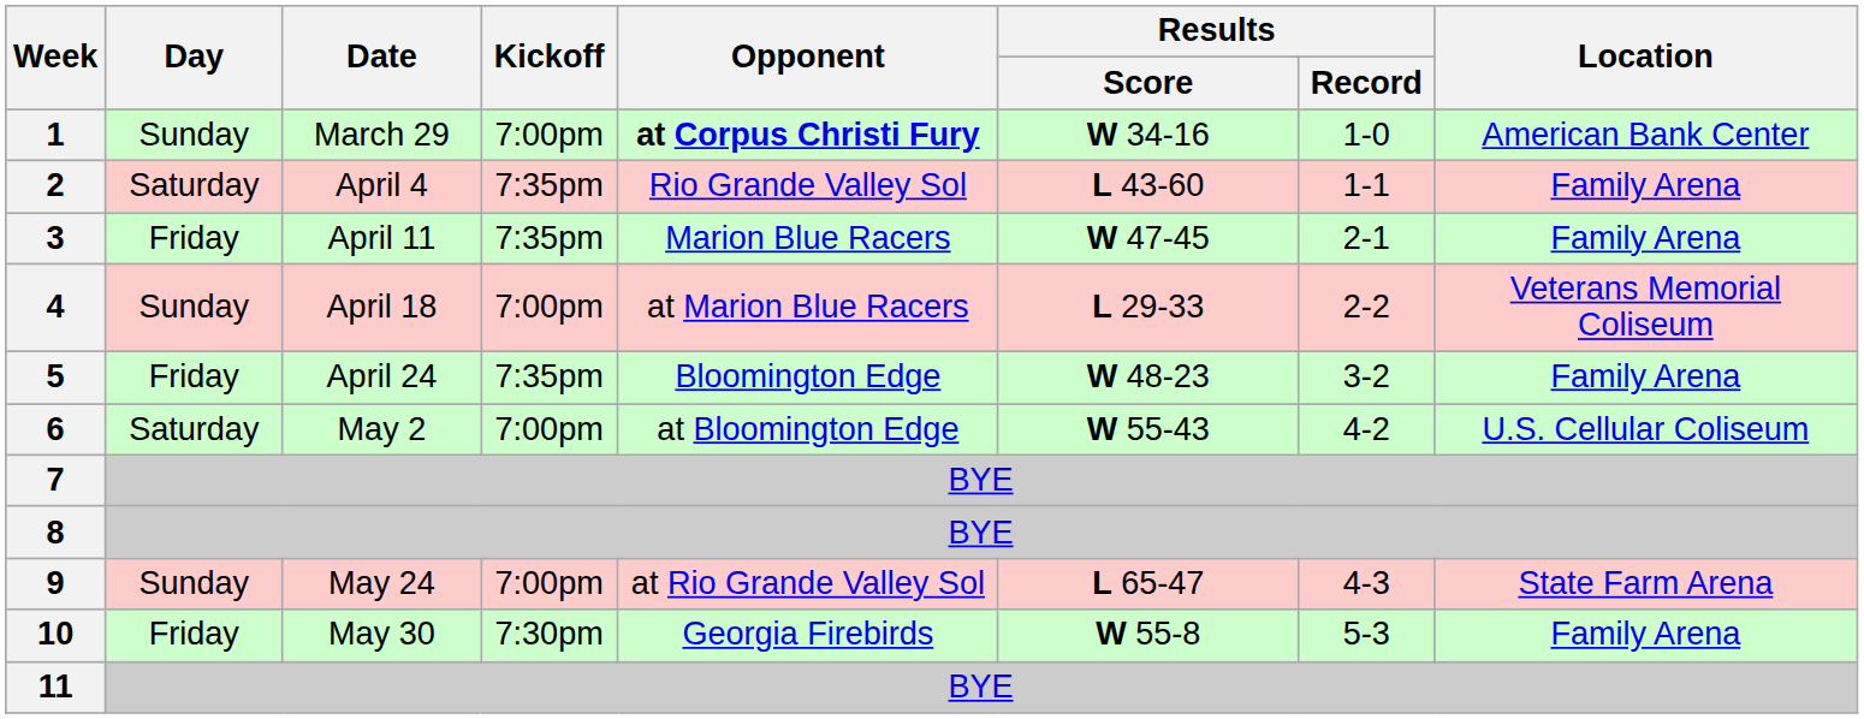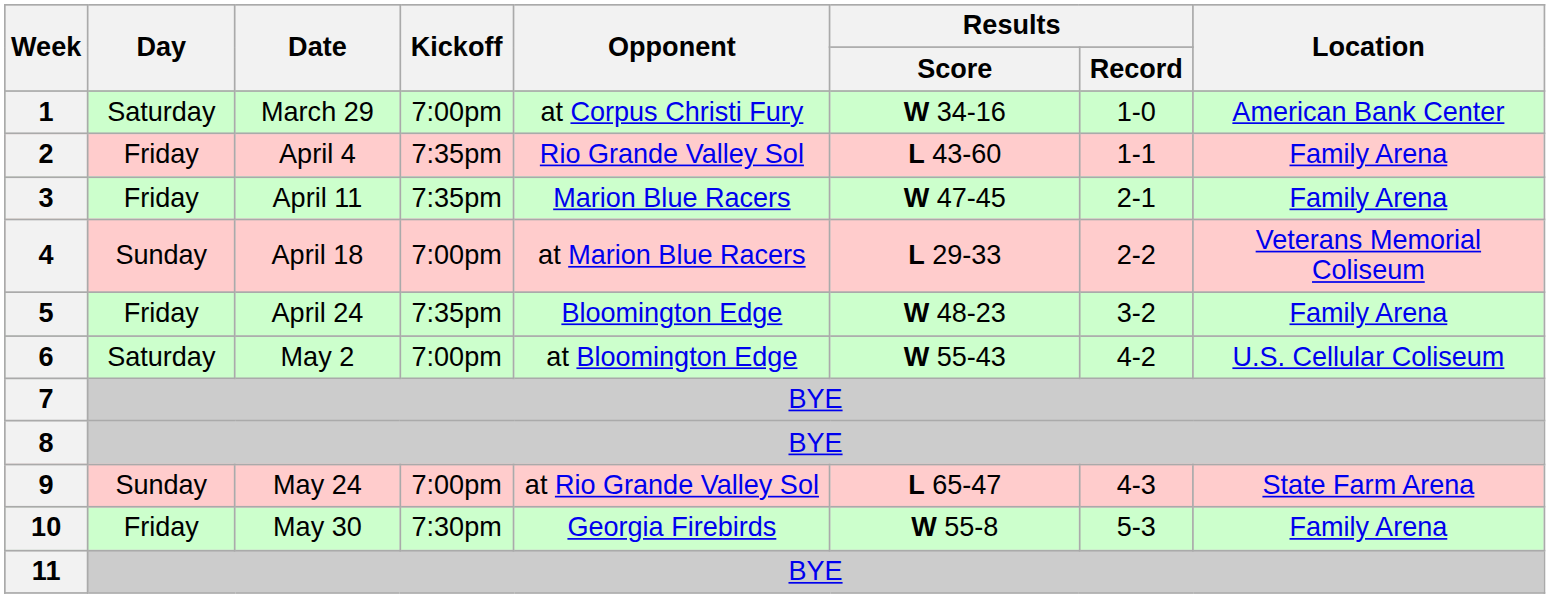 <table class="wikitable">
 <tr>
 <th rowspan="2" width="40">Week</th>
 <th rowspan="2" width="80">Day</th>
 <th rowspan="2" width="90">Date</th>
 <th rowspan="2" width="60">Kickoff</th>
 <th rowspan="2" width="180">Opponent</th>
 <th colspan="2" width="200">Results</th>
 <th rowspan="2" width="200">Location</th>
 </tr>
 <tr>
 <th width="140">Score</th>
 <th width="60">Record</th>
 </tr>
 <tr align="center" bgcolor="#CCFFCC">
 <th>1</th>
-<td>Sunday</td>
+<td>Saturday</td>
 <td>March 29</td>
 <td>7:00pm</td>
-<td><strong>at <a href='#'>Corpus Christi Fury</a></strong></td>
+<td>at <a href='#'>Corpus Christi Fury</a></td>
 <td><strong>W</strong> 34-16</td>
 <td>1-0</td>
 <td><a href='#'>American Bank Center</a></td>
 </tr>
 <tr align="center" bgcolor="#FFCCCC">
 <th>2</th>
-<td>Saturday</td>
+<td>Friday</td>
 <td>April 4</td>
 <td>7:35pm</td>
 <td><a href='#'>Rio Grande Valley Sol</a></td>
 <td><strong>L</strong> 43-60</td>
 <td>1-1</td>
 <td><a href='#'>Family Arena</a></td>
 </tr>
 <tr align="center" bgcolor="#CCFFCC">
 <th>3</th>
 <td>Friday</td>
 <td>April 11</td>
 <td>7:35pm</td>
 <td><a href='#'>Marion Blue Racers</a></td>
 <td><strong>W</strong> 47-45</td>
 <td>2-1</td>
 <td><a href='#'>Family Arena</a></td>
 </tr>
 <tr align="center" bgcolor="#FFCCCC">
 <th>4</th>
 <td>Sunday</td>
 <td>April 18</td>
 <td>7:00pm</td>
 <td>at <a href='#'>Marion Blue Racers</a></td>
 <td><strong>L</strong> 29-33</td>
 <td>2-2</td>
 <td><a href='#'>Veterans Memorial Coliseum</a></td>
 </tr>
 <tr align="center" bgcolor="#CCFFCC">
 <th>5</th>
 <td>Friday</td>
 <td>April 24</td>
 <td>7:35pm</td>
 <td><a href='#'>Bloomington Edge</a></td>
 <td><strong>W</strong> 48-23</td>
 <td>3-2</td>
 <td><a href='#'>Family Arena</a></td>
 </tr>
 <tr align="center" bgcolor="#CCFFCC">
 <th>6</th>
 <td>Saturday</td>
 <td>May 2</td>
 <td>7:00pm</td>
 <td>at <a href='#'>Bloomington Edge</a></td>
 <td><strong>W</strong> 55-43</td>
 <td>4-2</td>
 <td><a href='#'>U.S. Cellular Coliseum</a></td>
 </tr>
 <tr align="center" bgcolor="#CCCCCC">
 <th>7</th>
 <td colSpan=7><a href='#'>BYE</a></td>
 </tr>
 <tr align="center" bgcolor="#CCCCCC">
 <th>8</th>
 <td colSpan=7><a href='#'>BYE</a></td>
 </tr>
 <tr align="center" bgcolor="#FFCCCC">
 <th>9</th>
 <td>Sunday</td>
 <td>May 24</td>
 <td>7:00pm</td>
 <td>at <a href='#'>Rio Grande Valley Sol</a></td>
 <td><strong>L</strong> 65-47</td>
 <td>4-3</td>
 <td><a href='#'>State Farm Arena</a></td>
 </tr>
 <tr align="center" bgcolor="#CCFFCC">
 <th>10</th>
 <td>Friday</td>
 <td>May 30</td>
 <td>7:30pm</td>
 <td><a href='#'>Georgia Firebirds</a></td>
 <td><strong>W</strong> 55-8</td>
 <td>5-3</td>
 <td><a href='#'>Family Arena</a></td>
 </tr>
 <tr align="center" bgcolor="#CCCCCC">
 <th>11</th>
 <td colSpan=7><a href='#'>BYE</a></td>
 </tr>
 </table>
